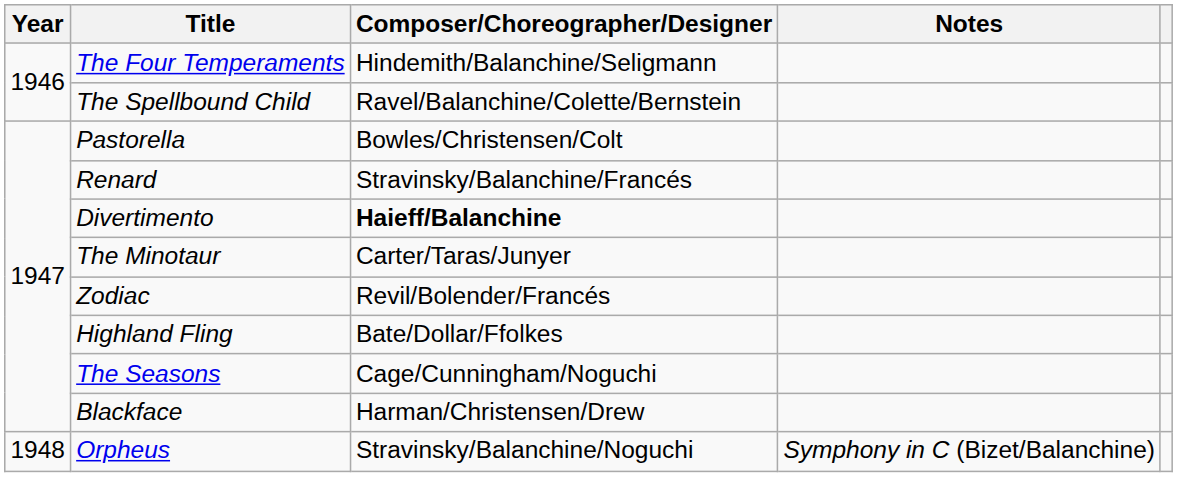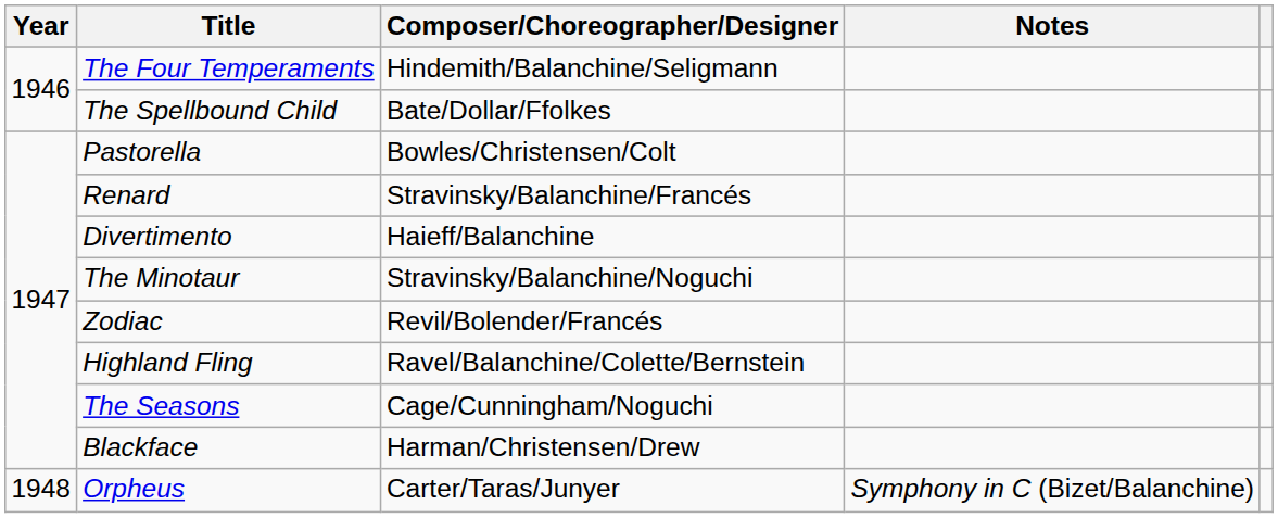 <table class="wikitable plainrowheaders">
 <tr>
 <th scope="col">Year</th>
 <th scope="col">Title</th>
 <th scope="col">Composer/Choreographer/Designer</th>
 <th scope="col">Notes</th>
 <th scope="col"></th>
 </tr>
 <tr>
 <td rowspan=2>1946</td>
 <td><em><a href='#'>The Four Temperaments</a></em></td>
 <td>Hindemith/Balanchine/Seligmann</td>
 <td></td>
 <td></td>
 </tr>
 <tr>
 <td><em>The Spellbound Child</em></td>
-<td>Ravel/Balanchine/Colette/Bernstein</td>
+<td>Bate/Dollar/Ffolkes</td>
 <td></td>
 <td></td>
 </tr>
 <tr>
 <td rowspan=8>1947</td>
 <td><em>Pastorella</em></td>
 <td>Bowles/Christensen/Colt</td>
 <td></td>
 <td></td>
 </tr>
 <tr>
 <td><em>Renard</em></td>
 <td>Stravinsky/Balanchine/Francés</td>
 <td></td>
 <td></td>
 </tr>
 <tr>
 <td><em>Divertimento</em></td>
-<td><strong>Haieff/Balanchine</strong></td>
+<td>Haieff/Balanchine</td>
 <td></td>
 <td></td>
 </tr>
 <tr>
 <td><em>The Minotaur</em></td>
-<td>Carter/Taras/Junyer</td>
+<td>Stravinsky/Balanchine/Noguchi</td>
 <td></td>
 <td></td>
 </tr>
 <tr>
 <td><em>Zodiac</em></td>
 <td>Revil/Bolender/Francés</td>
 <td></td>
 <td></td>
 </tr>
 <tr>
 <td><em>Highland Fling</em></td>
-<td>Bate/Dollar/Ffolkes</td>
+<td>Ravel/Balanchine/Colette/Bernstein</td>
 <td></td>
 <td></td>
 </tr>
 <tr>
 <td><em><a href='#'>The Seasons</a></em></td>
 <td>Cage/Cunningham/Noguchi</td>
 <td></td>
 <td></td>
 </tr>
 <tr>
 <td><em>Blackface</em></td>
 <td>Harman/Christensen/Drew</td>
 <td></td>
 <td></td>
 </tr>
 <tr>
 <td>1948</td>
 <td><em><a href='#'>Orpheus</a></em></td>
-<td>Stravinsky/Balanchine/Noguchi</td>
+<td>Carter/Taras/Junyer</td>
 <td><em>Symphony in C</em> (Bizet/Balanchine)</td>
 <td></td>
 </tr>
 </table>
